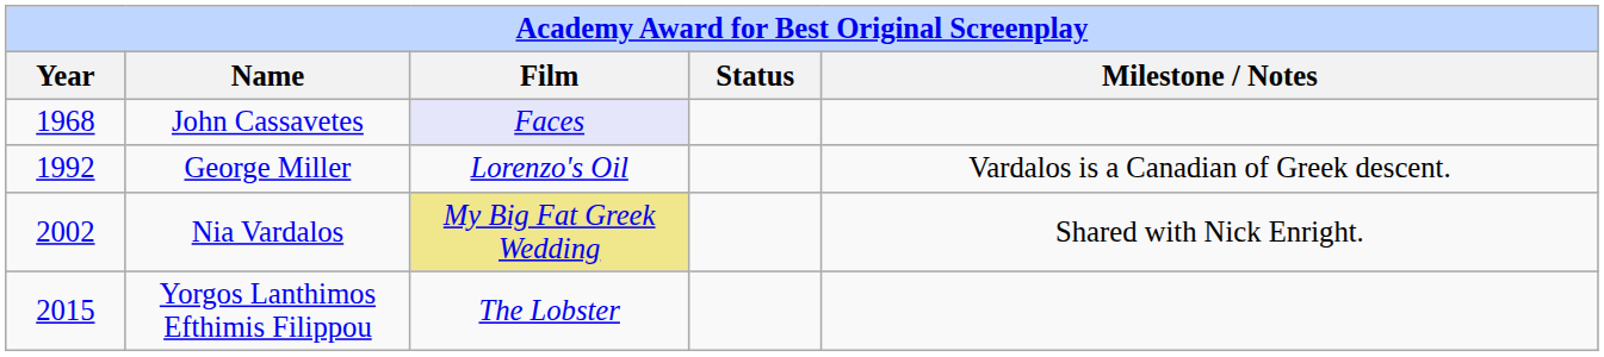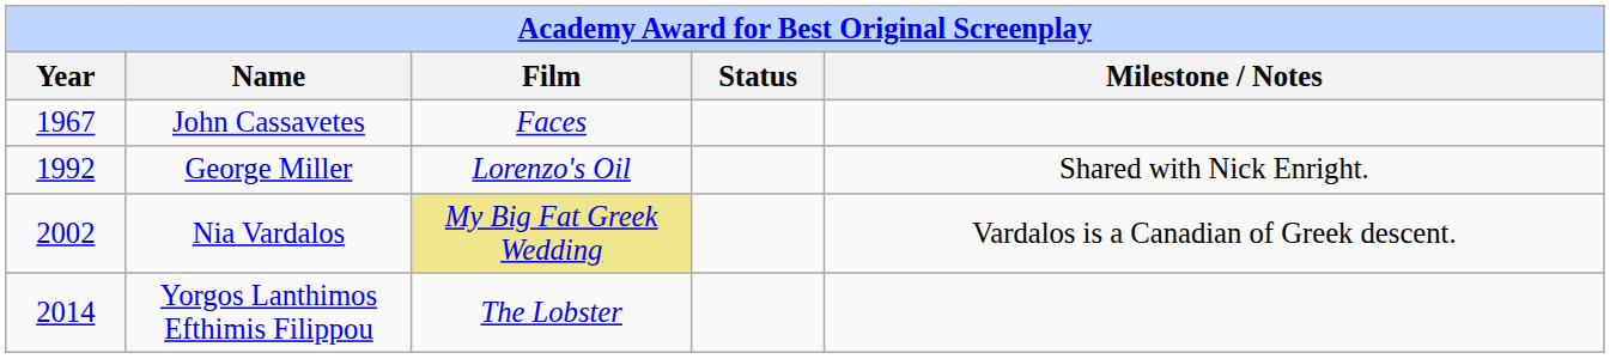 <table class="wikitable" style="text-align: center">
 <tr ---- bgcolor="#bfd7ff">
 <td colspan=5 align=center><strong><a href='#'>Academy Award for Best Original Screenplay</a></strong></td>
 </tr>
 <tr ---- bgcolor="#ebf5ff">
 <th width="75">Year</th>
 <th width="200">Name</th>
 <th width="200">Film</th>
 <th width="80">Status</th>
 <th width="650">Milestone / Notes</th>
 </tr>
 <tr>
-<td><a href='#'>1968</a></td>
+<td><a href='#'>1967</a></td>
 <td><a href='#'>John Cassavetes</a></td>
-<td style="background: lavender;"><em><a href='#'>Faces</a></em></td>
+<td><em><a href='#'>Faces</a></em></td>
 <td></td>
 <td></td>
 </tr>
 <tr>
 <td><a href='#'>1992</a></td>
 <td><a href='#'>George Miller</a></td>
 <td><em><a href='#'>Lorenzo's Oil</a></em></td>
 <td></td>
-<td>Vardalos is a Canadian of Greek descent.</td>
+<td>Shared with Nick Enright.</td>
 </tr>
 <tr>
 <td><a href='#'>2002</a></td>
 <td><a href='#'>Nia Vardalos</a></td>
 <td style="background: khaki;"><em><a href='#'>My Big Fat Greek Wedding</a></em></td>
 <td></td>
-<td>Shared with Nick Enright.</td>
+<td>Vardalos is a Canadian of Greek descent.</td>
 </tr>
 <tr>
-<td><a href='#'>2015</a></td>
+<td><a href='#'>2014</a></td>
 <td><a href='#'>Yorgos Lanthimos</a><br><a href='#'>Efthimis Filippou</a></td>
 <td><em><a href='#'>The Lobster</a></em></td>
 <td></td>
 <td></td>
 </tr>
 </table>
